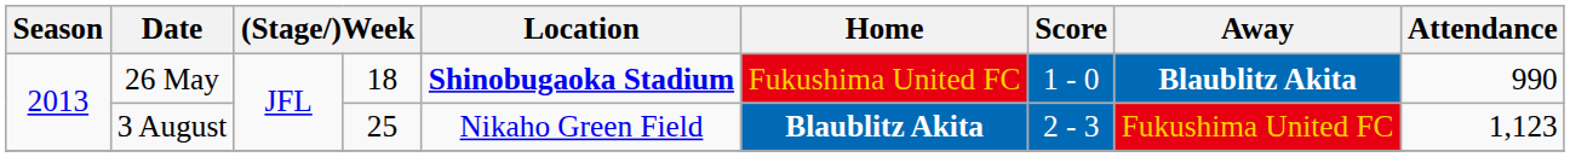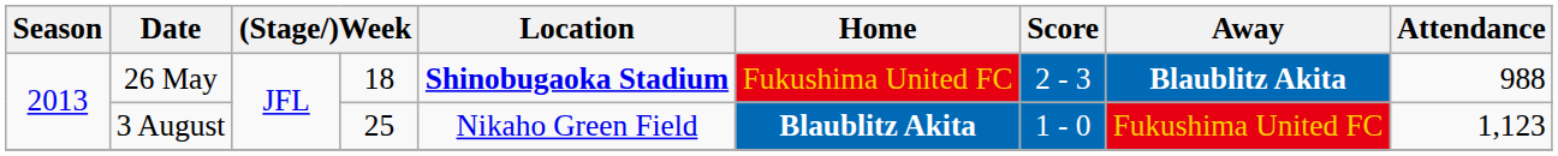 <table class="wikitable" style="border-collapse:collapse; text-align:center; font-size:100%;">
 <tr>
 <th>Season</th>
 <th>Date</th>
 <th colspan="2">(Stage/)Week</th>
 <th>Location</th>
 <th>Home</th>
 <th>Score</th>
 <th>Away</th>
 <th>Attendance</th>
 </tr>
 <tr>
 <td rowspan="2"><a href='#'>2013</a></td>
 <td>26 May</td>
 <td rowspan="2"><a href='#'>JFL</a></td>
 <td>18</td>
 <td><strong><a href='#'>Shinobugaoka Stadium</a></strong></td>
 <td style="color:#FDD000; background:#E60012;">Fukushima United FC</td>
-<td style="color:white; background:#006AB6;">1 - 0</td>
+<td style="color:white; background:#006AB6;">2 - 3</td>
 <td style="color:white; background:#006AB6;"><strong>Blaublitz Akita</strong></td>
-<td align=right>990</td>
+<td align=right>988</td>
 </tr>
 <tr>
 <td>3 August</td>
 <td>25</td>
 <td><a href='#'>Nikaho Green Field</a></td>
 <td style="color:white; background:#006AB6;"><strong>Blaublitz Akita</strong></td>
-<td style="color:white; background:#006AB6;">2 - 3</td>
+<td style="color:white; background:#006AB6;">1 - 0</td>
 <td style="color:#FDD000; background:#E60012;">Fukushima United FC</td>
 <td align=right>1,123</td>
 </tr>
 <tr>
 </tr>
 </table>
